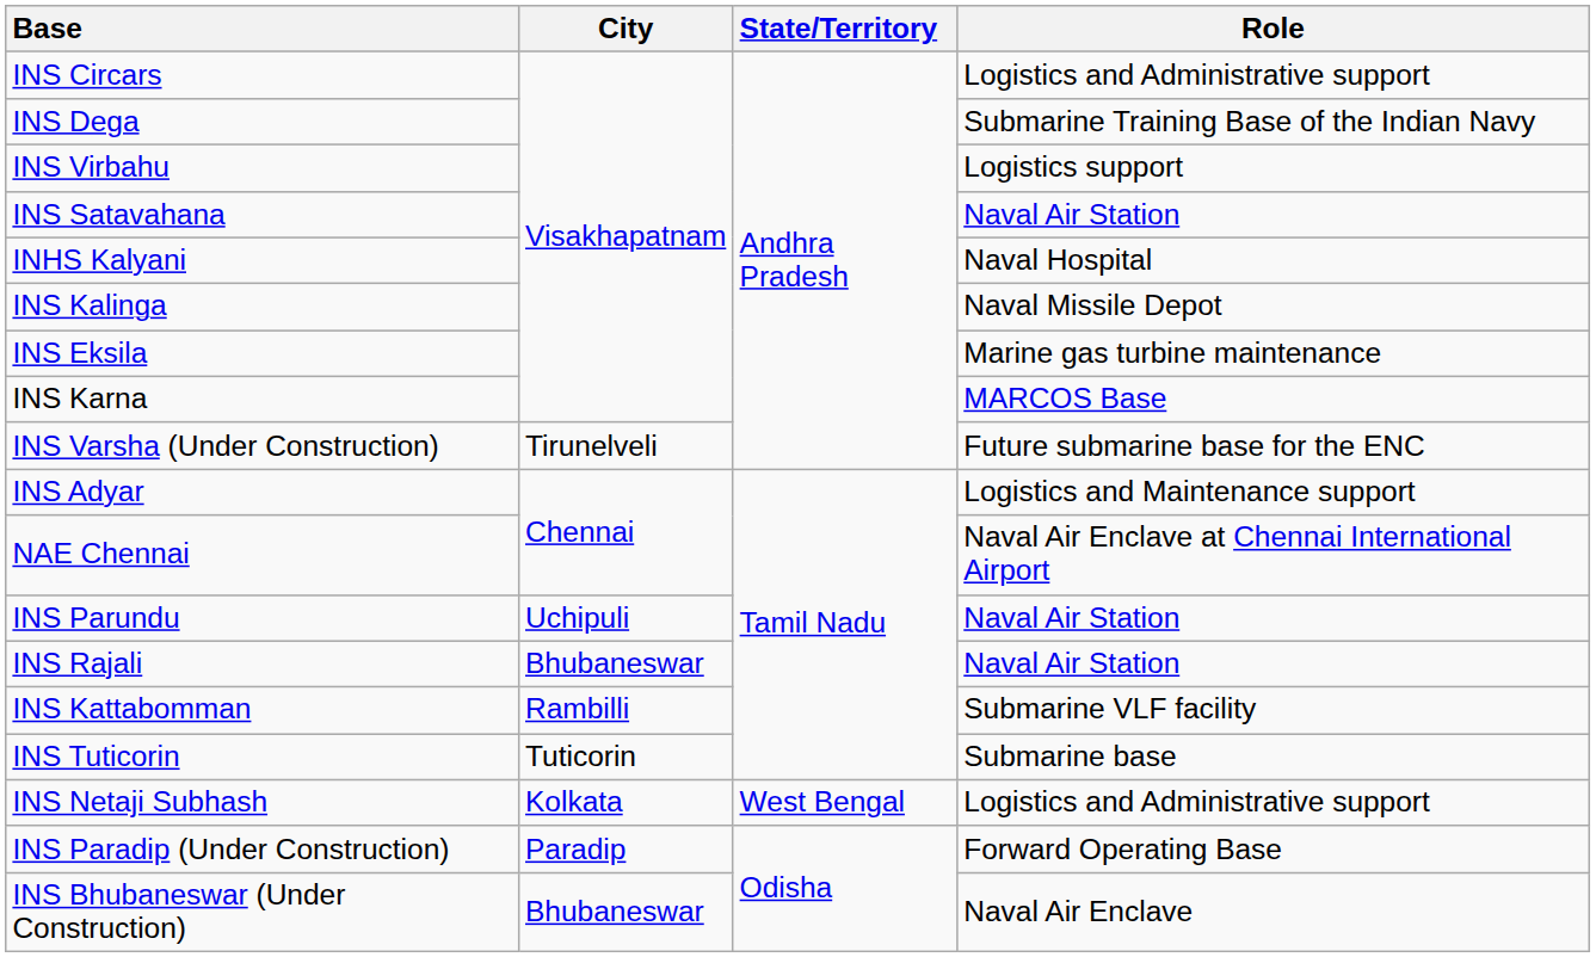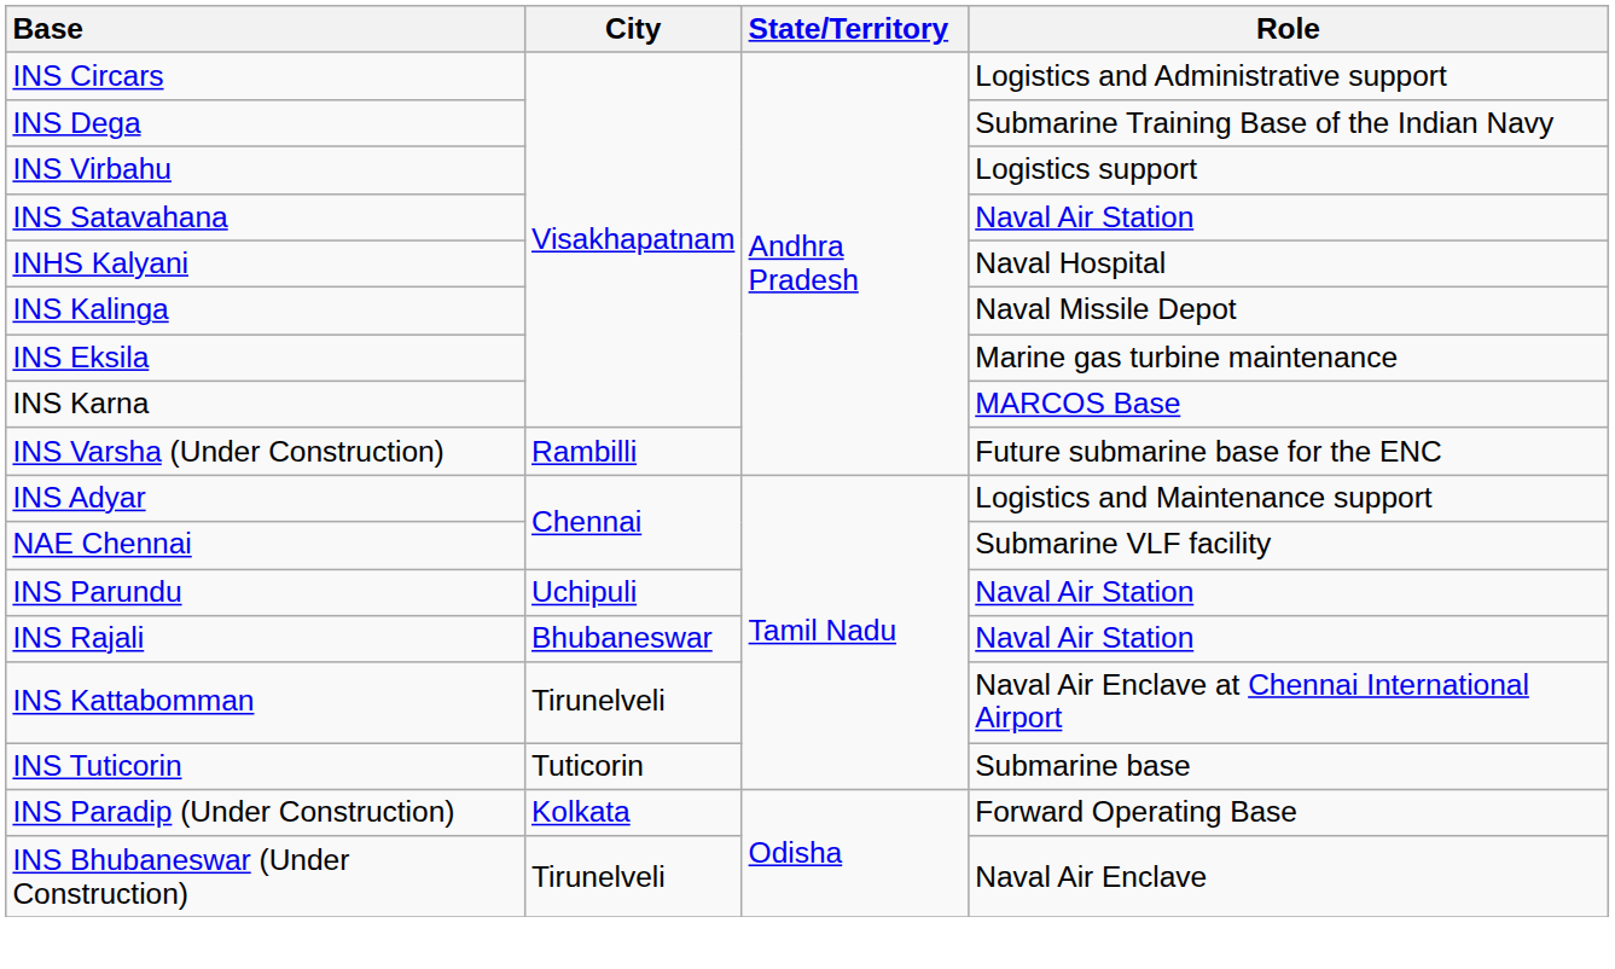 <table class="wikitable sortable">
 <tr>
 <th style="text-align:left;">Base</th>
 <th>City</th>
 <th style="text-align:left;"><a href='#'>State/Territory</a></th>
 <th>Role</th>
 </tr>
 <tr>
 <td><a href='#'>INS Circars</a></td>
 <td rowspan="8"><a href='#'>Visakhapatnam</a></td>
 <td rowspan="9"><a href='#'>Andhra Pradesh</a></td>
 <td>Logistics and Administrative support</td>
 </tr>
 <tr>
 <td><a href='#'>INS Dega</a></td>
 <td>Submarine Training Base of the Indian Navy</td>
 </tr>
 <tr>
 <td><a href='#'>INS Virbahu</a></td>
 <td>Logistics support</td>
 </tr>
 <tr>
 <td><a href='#'>INS Satavahana</a></td>
 <td><a href='#'>Naval Air Station</a></td>
 </tr>
 <tr>
 <td><a href='#'>INHS Kalyani</a></td>
 <td>Naval Hospital</td>
 </tr>
 <tr>
 <td><a href='#'>INS Kalinga</a></td>
 <td>Naval Missile Depot</td>
 </tr>
 <tr>
 <td><a href='#'>INS Eksila</a></td>
 <td>Marine gas turbine maintenance</td>
 </tr>
 <tr>
 <td>INS Karna</td>
 <td><a href='#'>MARCOS Base</a></td>
 </tr>
 <tr>
 <td><a href='#'>INS Varsha</a> (Under Construction)</td>
-<td>Tirunelveli</td>
+<td><a href='#'>Rambilli</a></td>
 <td>Future submarine base for the ENC</td>
 </tr>
 <tr>
 <td><a href='#'>INS Adyar</a></td>
 <td rowspan="2"><a href='#'>Chennai</a></td>
 <td rowspan="6"><a href='#'>Tamil Nadu</a></td>
 <td>Logistics and Maintenance support</td>
 </tr>
 <tr>
 <td><a href='#'>NAE Chennai</a></td>
-<td>Naval Air Enclave at <a href='#'>Chennai International Airport</a></td>
+<td>Submarine VLF facility</td>
 </tr>
 <tr>
 <td><a href='#'>INS Parundu</a></td>
 <td><a href='#'>Uchipuli</a></td>
 <td><a href='#'>Naval Air Station</a></td>
 </tr>
 <tr>
 <td><a href='#'>INS Rajali</a></td>
 <td><a href='#'>Bhubaneswar</a></td>
 <td><a href='#'>Naval Air Station</a></td>
 </tr>
 <tr>
 <td><a href='#'>INS Kattabomman</a></td>
-<td><a href='#'>Rambilli</a></td>
-<td>Submarine VLF facility</td>
+<td>Tirunelveli</td>
+<td>Naval Air Enclave at <a href='#'>Chennai International Airport</a></td>
 </tr>
 <tr>
 <td><a href='#'>INS Tuticorin</a></td>
 <td>Tuticorin</td>
 <td>Submarine base</td>
 </tr>
 <tr>
-<td><a href='#'>INS Netaji Subhash</a></td>
+<td><a href='#'>INS Paradip</a> (Under Construction)</td>
 <td><a href='#'>Kolkata</a></td>
-<td><a href='#'>West Bengal</a></td>
-<td>Logistics and Administrative support</td>
-</tr>
-<tr>
-<td><a href='#'>INS Paradip</a> (Under Construction)</td>
-<td><a href='#'>Paradip</a></td>
 <td rowspan="2"><a href='#'>Odisha</a></td>
 <td>Forward Operating Base</td>
 </tr>
 <tr>
 <td><a href='#'>INS Bhubaneswar</a>  (Under Construction)</td>
-<td><a href='#'>Bhubaneswar</a></td>
+<td>Tirunelveli</td>
 <td>Naval Air Enclave</td>
 </tr>
 </table>
